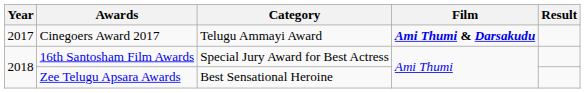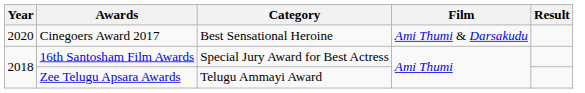 <table class="wikitable">
 <tr>
 <th>Year</th>
 <th>Awards</th>
 <th>Category</th>
 <th>Film</th>
 <th>Result</th>
 </tr>
 <tr>
-<td>2017</td>
+<td>2020</td>
 <td>Cinegoers Award 2017</td>
-<td>Telugu Ammayi Award</td>
-<td><strong><em><a href='#'>Ami Thumi</a></em> & <em><a href='#'>Darsakudu</a></em></strong></td>
+<td>Best Sensational Heroine</td>
+<td><em><a href='#'>Ami Thumi</a></em> & <em><a href='#'>Darsakudu</a></em></td>
 <td></td>
 </tr>
 <tr>
 <td rowspan="2">2018</td>
 <td><a href='#'>16th Santosham Film Awards</a></td>
 <td>Special Jury Award for Best Actress</td>
 <td rowspan="2"><em><a href='#'>Ami Thumi</a></em></td>
 <td></td>
 </tr>
 <tr>
 <td><a href='#'>Zee Telugu Apsara Awards</a></td>
-<td>Best Sensational Heroine</td>
+<td>Telugu Ammayi Award</td>
 <td></td>
 </tr>
 </table>
